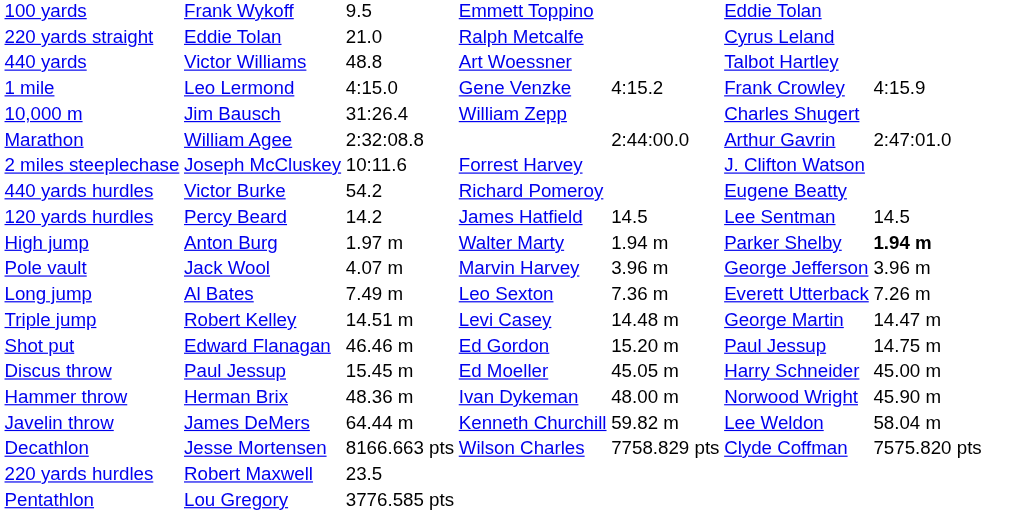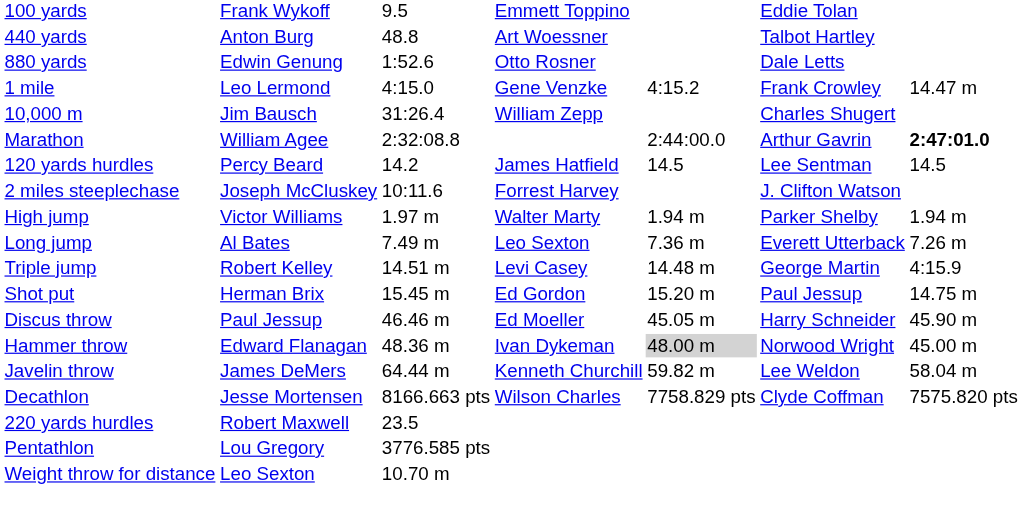 <table>
 <tr>
 <td><a href='#'>100 yards</a></td>
 <td><a href='#'>Frank Wykoff</a></td>
 <td>9.5</td>
 <td><a href='#'>Emmett Toppino</a></td>
 <td></td>
 <td><a href='#'>Eddie Tolan</a></td>
 <td></td>
 </tr>
 <tr>
-<td><a href='#'>220 yards straight</a></td>
-<td><a href='#'>Eddie Tolan</a></td>
-<td>21.0</td>
-<td><a href='#'>Ralph Metcalfe</a></td>
-<td></td>
-<td><a href='#'>Cyrus Leland</a></td>
-<td></td>
-</tr>
-<tr>
 <td><a href='#'>440 yards</a></td>
-<td><a href='#'>Victor Williams</a></td>
+<td><a href='#'>Anton Burg</a></td>
 <td>48.8</td>
 <td><a href='#'>Art Woessner</a></td>
 <td></td>
 <td><a href='#'>Talbot Hartley</a></td>
+<td></td>
+</tr>
+<tr>
+<td><a href='#'>880 yards</a></td>
+<td><a href='#'>Edwin Genung</a></td>
+<td>1:52.6</td>
+<td><a href='#'>Otto Rosner</a></td>
+<td></td>
+<td><a href='#'>Dale Letts</a></td>
 <td></td>
 </tr>
 <tr>
 <td><a href='#'>1 mile</a></td>
 <td><a href='#'>Leo Lermond</a></td>
 <td>4:15.0</td>
 <td><a href='#'>Gene Venzke</a></td>
 <td>4:15.2 </td>
 <td><a href='#'>Frank Crowley</a></td>
-<td>4:15.9 </td>
+<td>14.47 m</td>
 </tr>
 <tr>
 <td><a href='#'>10,000 m</a></td>
 <td><a href='#'>Jim Bausch</a></td>
 <td>31:26.4</td>
 <td><a href='#'>William Zepp</a></td>
 <td></td>
 <td><a href='#'>Charles Shugert</a></td>
 <td></td>
 </tr>
 <tr>
 <td><a href='#'>Marathon</a></td>
 <td><a href='#'>William Agee</a></td>
 <td>2:32:08.8</td>
 <td></td>
 <td>2:44:00.0</td>
 <td><a href='#'>Arthur Gavrin</a></td>
-<td>2:47:01.0</td>
+<td><strong>2:47:01.0</strong></td>
+</tr>
+<tr>
+<td><a href='#'>120 yards hurdles</a></td>
+<td><a href='#'>Percy Beard</a></td>
+<td>14.2</td>
+<td><a href='#'>James Hatfield</a></td>
+<td>14.5 </td>
+<td><a href='#'>Lee Sentman</a></td>
+<td>14.5 </td>
 </tr>
 <tr>
 <td><a href='#'>2 miles steeplechase</a></td>
 <td><a href='#'>Joseph McCluskey</a></td>
 <td>10:11.6</td>
 <td><a href='#'>Forrest Harvey</a></td>
 <td></td>
 <td><a href='#'>J. Clifton Watson</a></td>
 <td></td>
 </tr>
 <tr>
-<td><a href='#'>440 yards hurdles</a></td>
-<td><a href='#'>Victor Burke</a></td>
-<td>54.2</td>
-<td><a href='#'>Richard Pomeroy</a></td>
-<td></td>
-<td><a href='#'>Eugene Beatty</a></td>
-<td></td>
-</tr>
-<tr>
-<td><a href='#'>120 yards hurdles</a></td>
-<td><a href='#'>Percy Beard</a></td>
-<td>14.2</td>
-<td><a href='#'>James Hatfield</a></td>
-<td>14.5 </td>
-<td><a href='#'>Lee Sentman</a></td>
-<td>14.5 </td>
-</tr>
-<tr>
 <td><a href='#'>High jump</a></td>
-<td><a href='#'>Anton Burg</a></td>
+<td><a href='#'>Victor Williams</a></td>
 <td>1.97 m</td>
 <td><a href='#'>Walter Marty</a></td>
 <td>1.94 m</td>
 <td><a href='#'>Parker Shelby</a></td>
-<td><strong>1.94 m</strong></td>
-</tr>
-<tr>
-<td><a href='#'>Pole vault</a></td>
-<td><a href='#'>Jack Wool</a></td>
-<td>4.07 m</td>
-<td><a href='#'>Marvin Harvey</a></td>
-<td>3.96 m</td>
-<td><a href='#'>George Jefferson</a></td>
-<td>3.96 m</td>
+<td>1.94 m</td>
 </tr>
 <tr>
 <td><a href='#'>Long jump</a></td>
 <td><a href='#'>Al Bates</a></td>
 <td>7.49 m</td>
 <td><a href='#'>Leo Sexton</a></td>
 <td>7.36 m</td>
 <td><a href='#'>Everett Utterback</a></td>
 <td>7.26 m</td>
 </tr>
 <tr>
 <td><a href='#'>Triple jump</a></td>
 <td><a href='#'>Robert Kelley</a></td>
 <td>14.51 m</td>
 <td><a href='#'>Levi Casey</a></td>
 <td>14.48 m</td>
 <td><a href='#'>George Martin</a></td>
-<td>14.47 m</td>
+<td>4:15.9 </td>
 </tr>
 <tr>
 <td><a href='#'>Shot put</a></td>
-<td><a href='#'>Edward Flanagan</a></td>
-<td>46.46 m</td>
+<td><a href='#'>Herman Brix</a></td>
+<td>15.45 m</td>
 <td><a href='#'>Ed Gordon</a></td>
 <td>15.20 m</td>
 <td><a href='#'>Paul Jessup</a></td>
 <td>14.75 m</td>
 </tr>
 <tr>
 <td><a href='#'>Discus throw</a></td>
 <td><a href='#'>Paul Jessup</a></td>
-<td>15.45 m</td>
+<td>46.46 m</td>
 <td><a href='#'>Ed Moeller</a></td>
 <td>45.05 m</td>
 <td><a href='#'>Harry Schneider</a></td>
-<td>45.00 m</td>
+<td>45.90 m</td>
 </tr>
 <tr>
 <td><a href='#'>Hammer throw</a></td>
-<td><a href='#'>Herman Brix</a></td>
+<td><a href='#'>Edward Flanagan</a></td>
 <td>48.36 m</td>
 <td><a href='#'>Ivan Dykeman</a></td>
-<td>48.00 m</td>
+<td style="background: lightgrey;">48.00 m</td>
 <td><a href='#'>Norwood Wright</a></td>
-<td>45.90 m</td>
+<td>45.00 m</td>
 </tr>
 <tr>
 <td><a href='#'>Javelin throw</a></td>
 <td><a href='#'>James DeMers</a></td>
 <td>64.44 m</td>
 <td><a href='#'>Kenneth Churchill</a></td>
 <td>59.82 m</td>
 <td><a href='#'>Lee Weldon</a></td>
 <td>58.04 m</td>
 </tr>
 <tr>
 <td><a href='#'>Decathlon</a></td>
 <td><a href='#'>Jesse Mortensen</a></td>
 <td>8166.663 pts</td>
 <td><a href='#'>Wilson Charles</a></td>
 <td>7758.829 pts</td>
 <td><a href='#'>Clyde Coffman</a></td>
 <td>7575.820 pts</td>
 </tr>
 <tr>
 <td><a href='#'>220 yards hurdles</a></td>
 <td><a href='#'>Robert Maxwell</a></td>
 <td>23.5</td>
 <td></td>
 <td></td>
 <td></td>
 <td></td>
 </tr>
 <tr>
 <td><a href='#'>Pentathlon</a></td>
 <td><a href='#'>Lou Gregory</a></td>
 <td>3776.585 pts</td>
 <td></td>
 <td></td>
 <td></td>
 <td></td>
 </tr>
+<tr>
+<td><a href='#'>Weight throw for distance</a></td>
+<td><a href='#'>Leo Sexton</a></td>
+<td>10.70 m</td>
+<td></td>
+<td></td>
+<td></td>
+<td></td>
+</tr>
 </table>
